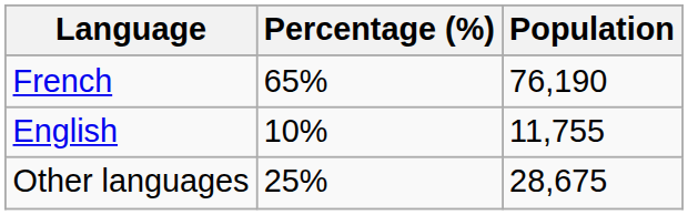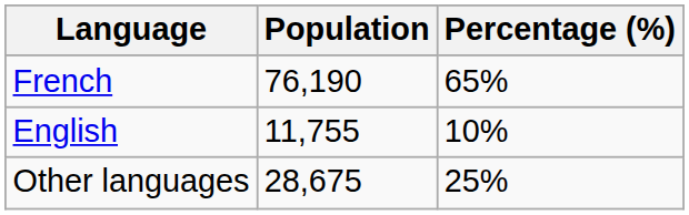 <table class="wikitable">
 <tr>
 <th>Language</th>
+<th>Population</th>
 <th>Percentage (%)</th>
-<th>Population</th>
 </tr>
 <tr>
 <td><a href='#'>French</a></td>
+<td>76,190</td>
 <td>65%</td>
-<td>76,190</td>
 </tr>
 <tr>
 <td><a href='#'>English</a></td>
+<td>11,755</td>
 <td>10%</td>
-<td>11,755</td>
 </tr>
 <tr>
 <td>Other languages</td>
+<td>28,675</td>
 <td>25%</td>
-<td>28,675</td>
 </tr>
 </table>
